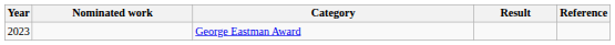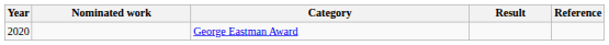 <table class=wikitable>
 <tr>
 <th width=4%>Year</th>
 <th width=29%>Nominated work</th>
 <th width=52%>Category</th>
 <th width=15%>Result</th>
 <th width=15%>Reference</th>
 </tr>
 <tr>
-<td align=center>2023</td>
+<td align=center>2020</td>
 <td></td>
 <td><a href='#'>George Eastman Award</a></td>
 <td></td>
 <td></td>
 </tr>
 </table>
